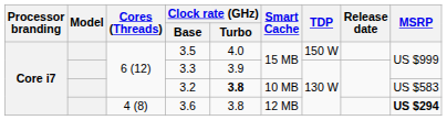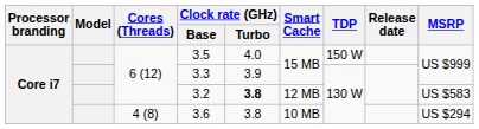 <table class="wikitable sortable nowrap" style="text-align: center;">
 <tr>
 <th class="unsortable" rowspan="2">Processor<br>branding</th>
 <th rowspan="2">Model</th>
 <th class="unsortable" rowspan="2"><a href='#'>Cores</a><br>(<a href='#'>Threads</a>)</th>
 <th colspan="2"><a href='#'>Clock rate</a> (GHz)</th>
 <th class="unsortable" rowspan="2"><a href='#'>Smart<br>Cache</a></th>
 <th rowspan="2"><a href='#'>TDP</a></th>
 <th rowspan="2">Release<br>date</th>
 <th class="unsortable" rowspan="2"><a href='#'>MSRP</a></th>
 </tr>
 <tr>
 <th class="unsortable">Base</th>
 <th class="unsortable">Turbo</th>
 </tr>
 <tr>
 <th rowspan=4>Core i7</th>
 <th style="text-align:left;" data-sort-value="sku4"></th>
 <td rowspan=3>6 (12)</td>
 <td>3.5</td>
 <td>4.0</td>
 <td rowspan=2>15 MB</td>
 <td>150 W</td>
 <td></td>
 <td rowspan=2>US $999</td>
 </tr>
 <tr>
 <th style="text-align:left;" data-sort-value="sku3"></th>
 <td>3.3</td>
 <td>3.9</td>
 <td rowspan=3>130 W</td>
 <td rowspan=2></td>
 </tr>
 <tr>
 <th style="text-align:left;" data-sort-value="sku2"></th>
 <td>3.2</td>
 <td><strong>3.8</strong></td>
-<td>10 MB</td>
+<td>12 MB</td>
 <td>US $583</td>
 </tr>
 <tr>
 <th style="text-align:left;" data-sort-value="sku1"></th>
 <td>4 (8)</td>
 <td>3.6</td>
 <td>3.8</td>
-<td>12 MB</td>
+<td>10 MB</td>
 <td></td>
-<td><strong>US $294</strong></td>
+<td>US $294</td>
 </tr>
 </table>
